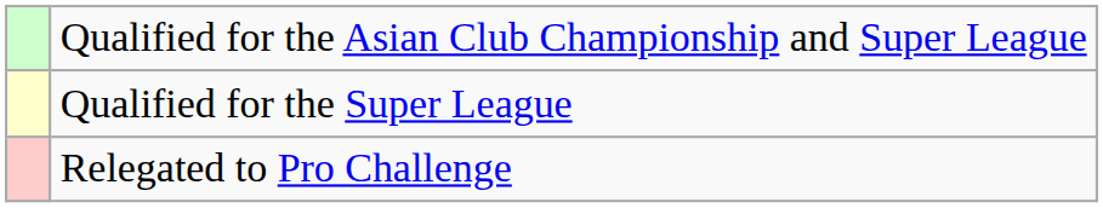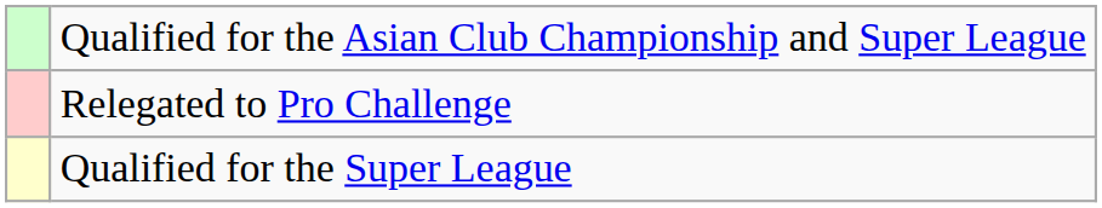 <table class="wikitable" style="text-align: left;">
 <tr>
 <td width=10px bgcolor=#ccffcc></td>
 <td>Qualified for the <a href='#'>Asian Club Championship</a> and <a href='#'>Super League</a></td>
 </tr>
 <tr>
+<td width=10px bgcolor=#ffcccc></td>
+<td>Relegated to <a href='#'>Pro Challenge</a></td>
+</tr>
+<tr>
 <td width=10px bgcolor=#ffffcc></td>
 <td>Qualified for the <a href='#'>Super League</a></td>
 </tr>
-<tr>
-<td width=10px bgcolor=#ffcccc></td>
-<td>Relegated to <a href='#'>Pro Challenge</a></td>
-</tr>
 </table>
